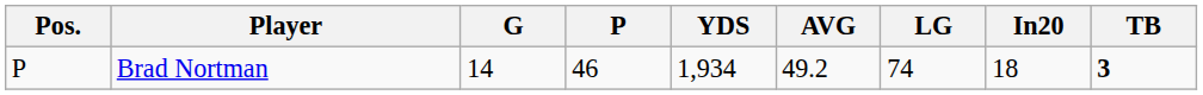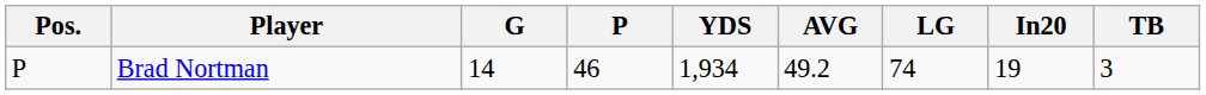 <table class="wikitable sortable">
 <tr>
 <th bgcolor="#DDDDFF" width="6%">Pos.</th>
 <th bgcolor="#DDDDFF" width="20%">Player</th>
 <th bgcolor="#DDDDFF" width="6%">G</th>
 <th bgcolor="#DDDDFF" width="6%">P</th>
 <th bgcolor="#DDDDFF" width="6%">YDS</th>
 <th bgcolor="#DDDDFF" width="6%">AVG</th>
 <th bgcolor="#DDDDFF" width="6%">LG</th>
 <th bgcolor="#DDDDFF" width="6%">In20</th>
 <th bgcolor="#DDDDFF" width="6%">TB</th>
 </tr>
 <tr>
 <td>P</td>
 <td><a href='#'>Brad Nortman</a></td>
 <td>14</td>
 <td>46</td>
 <td>1,934</td>
 <td>49.2</td>
 <td>74</td>
-<td>18</td>
-<td><strong>3</strong></td>
+<td>19</td>
+<td>3</td>
 </tr>
 </table>
